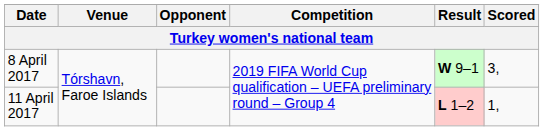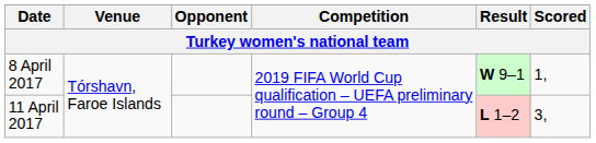 <table class=wikitable>
 <tr>
 </tr>
 <tr>
 <th>Date</th>
 <th>Venue</th>
 <th>Opponent</th>
 <th>Competition</th>
 <th>Result</th>
 <th>Scored</th>
 </tr>
 <tr>
 <th colspan=6><a href='#'>Turkey women's national team</a></th>
 </tr>
 <tr>
 <td>8 April 2017</td>
 <td rowspan=2><a href='#'>Tórshavn</a>, Faroe Islands</td>
 <td></td>
 <td rowspan=2><a href='#'>2019 FIFA World Cup qualification – UEFA preliminary round – Group 4</a></td>
 <td bgcolor=ccffcc><strong>W</strong> 9–1</td>
-<td>3,</td>
+<td>1,</td>
 </tr>
 <tr>
 <td>11 April 2017</td>
 <td></td>
 <td bgcolor=ffcccc><strong>L</strong> 1–2</td>
-<td>1,</td>
+<td>3,</td>
 </tr>
 </table>
